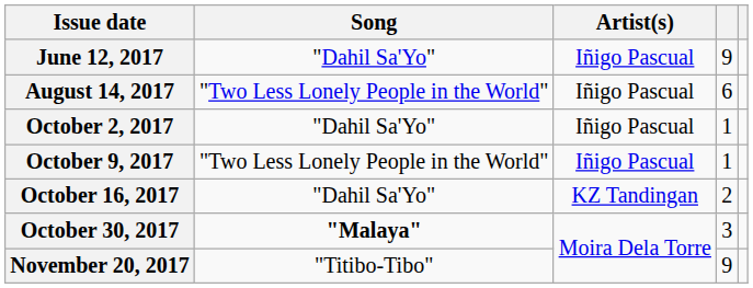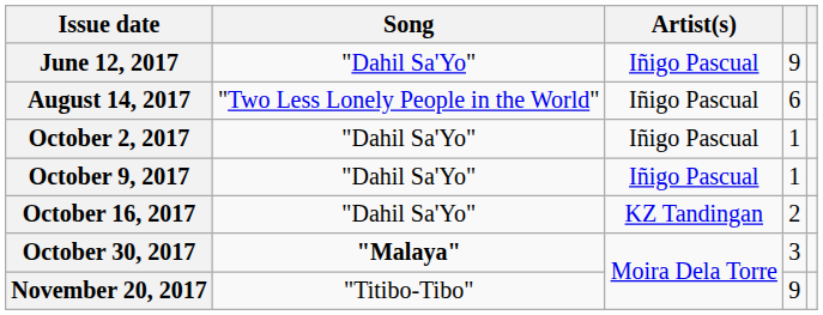 <table class="wikitable plainrowheaders" style="text-align:center">
 <tr>
 <th scope="col">Issue date</th>
 <th scope="col">Song</th>
 <th scope="col">Artist(s)</th>
 <th scope="col"></th>
 <th scope="col" class="unsortable"></th>
 </tr>
 <tr>
 <th scope="row">June 12, 2017</th>
 <td>"<a href='#'>Dahil Sa'Yo</a>"</td>
 <td><a href='#'>Iñigo Pascual</a></td>
 <td>9</td>
 <td></td>
 </tr>
 <tr>
 <th scope="row">August 14, 2017</th>
 <td>"<a href='#'>Two Less Lonely People in the World</a>"</td>
 <td>Iñigo Pascual</td>
 <td>6</td>
 <td></td>
 </tr>
 <tr>
 <th scope="row">October 2, 2017</th>
 <td>"Dahil Sa'Yo"</td>
 <td>Iñigo Pascual</td>
 <td>1</td>
 <td></td>
 </tr>
 <tr>
 <th scope="row">October 9, 2017</th>
-<td>"Two Less Lonely People in the World"</td>
+<td>"Dahil Sa'Yo"</td>
 <td><a href='#'>Iñigo Pascual</a></td>
 <td>1</td>
 <td></td>
 </tr>
 <tr>
 <th scope="row">October 16, 2017</th>
 <td>"Dahil Sa'Yo"</td>
 <td><a href='#'>KZ Tandingan</a></td>
 <td>2</td>
 <td></td>
 </tr>
 <tr>
 <th scope="row">October 30, 2017</th>
 <td><strong>"Malaya"</strong></td>
 <td rowspan="2"><a href='#'>Moira Dela Torre</a></td>
 <td>3</td>
 <td></td>
 </tr>
 <tr>
 <th scope="row">November 20, 2017</th>
 <td>"Titibo-Tibo"</td>
 <td>9</td>
 <td></td>
 </tr>
 </table>
